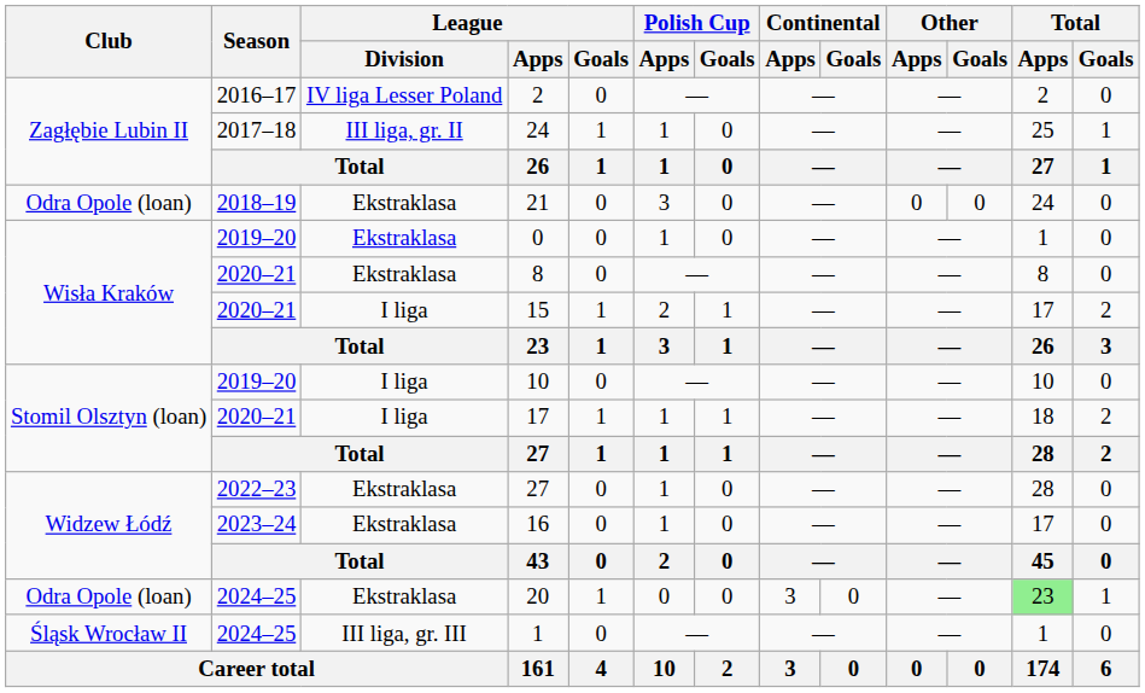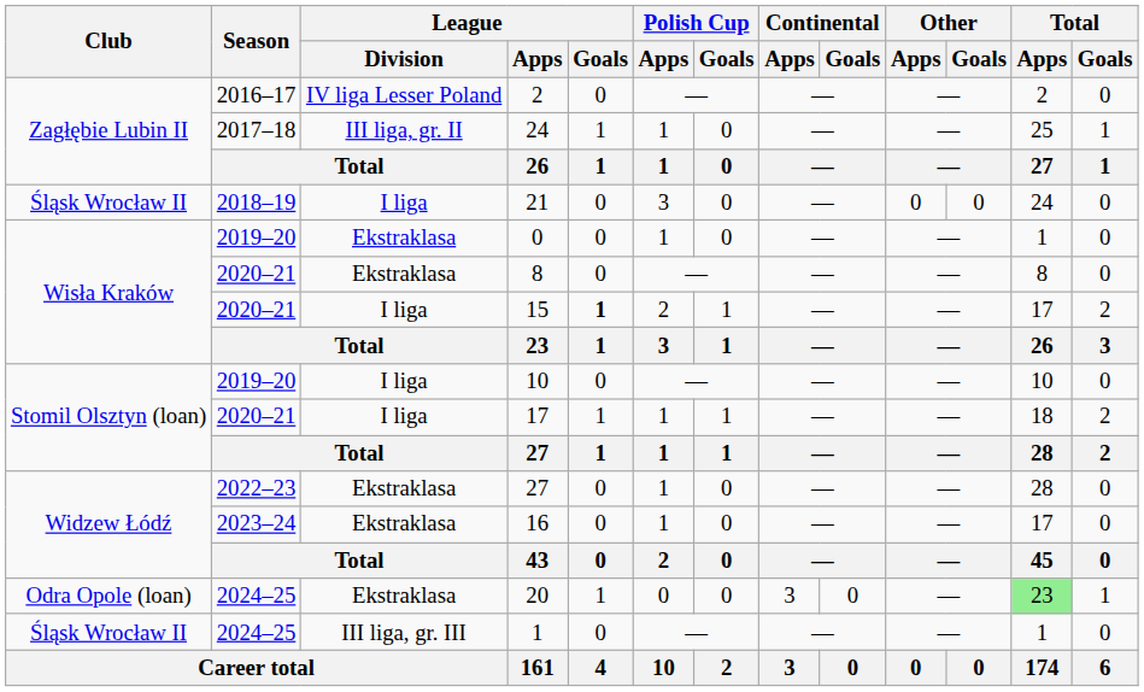 <table class="wikitable" style="text-align: center;">
 <tr>
 <th rowspan="2">Club</th>
 <th rowspan="2">Season</th>
 <th colspan="3">League</th>
 <th colspan="2"><a href='#'>Polish Cup</a></th>
 <th colspan="2">Continental</th>
 <th colspan="2">Other</th>
 <th colspan="2">Total</th>
 </tr>
 <tr>
 <th>Division</th>
 <th>Apps</th>
 <th>Goals</th>
 <th>Apps</th>
 <th>Goals</th>
 <th>Apps</th>
 <th>Goals</th>
 <th>Apps</th>
 <th>Goals</th>
 <th>Apps</th>
 <th>Goals</th>
 </tr>
 <tr>
 <td rowspan=3><a href='#'>Zagłębie Lubin II</a></td>
 <td>2016–17</td>
 <td><a href='#'>IV liga Lesser Poland</a></td>
 <td>2</td>
 <td>0</td>
 <td colspan="2">—</td>
 <td colspan="2">—</td>
 <td colspan="2">—</td>
 <td>2</td>
 <td>0</td>
 </tr>
 <tr>
 <td>2017–18</td>
 <td><a href='#'>III liga, gr. II</a></td>
 <td>24</td>
 <td>1</td>
 <td>1</td>
 <td>0</td>
 <td colspan="2">—</td>
 <td colspan="2">—</td>
 <td>25</td>
 <td>1</td>
 </tr>
 <tr>
 <th colspan="2">Total</th>
 <th>26</th>
 <th>1</th>
 <th>1</th>
 <th>0</th>
 <th colspan="2">—</th>
 <th colspan="2">—</th>
 <th>27</th>
 <th>1</th>
 </tr>
 <tr>
-<td><a href='#'>Odra Opole</a> (loan)</td>
+<td><a href='#'>Śląsk Wrocław II</a></td>
 <td><a href='#'>2018–19</a></td>
-<td>Ekstraklasa</td>
+<td><a href='#'>I liga</a></td>
 <td>21</td>
 <td>0</td>
 <td>3</td>
 <td>0</td>
 <td colspan="2">—</td>
 <td>0</td>
 <td>0</td>
 <td>24</td>
 <td>0</td>
 </tr>
 <tr>
 <td rowspan=4><a href='#'>Wisła Kraków</a></td>
 <td><a href='#'>2019–20</a></td>
 <td><a href='#'>Ekstraklasa</a></td>
 <td>0</td>
 <td>0</td>
 <td>1</td>
 <td>0</td>
 <td colspan="2">—</td>
 <td colspan="2">—</td>
 <td>1</td>
 <td>0</td>
 </tr>
 <tr>
 <td><a href='#'>2020–21</a></td>
 <td>Ekstraklasa</td>
 <td>8</td>
 <td>0</td>
 <td colspan="2">—</td>
 <td colspan="2">—</td>
 <td colspan="2">—</td>
 <td>8</td>
 <td>0</td>
 </tr>
 <tr>
 <td><a href='#'>2020–21</a></td>
 <td>I liga</td>
 <td>15</td>
-<td>1</td>
+<td><strong>1</strong></td>
 <td>2</td>
 <td>1</td>
 <td colspan="2">—</td>
 <td colspan="2">—</td>
 <td>17</td>
 <td>2</td>
 </tr>
 <tr>
 <th colspan="2">Total</th>
 <th>23</th>
 <th>1</th>
 <th>3</th>
 <th>1</th>
 <th colspan="2">—</th>
 <th colspan="2">—</th>
 <th>26</th>
 <th>3</th>
 </tr>
 <tr>
 <td rowspan=3><a href='#'>Stomil Olsztyn</a> (loan)</td>
 <td><a href='#'>2019–20</a></td>
 <td>I liga</td>
 <td>10</td>
 <td>0</td>
 <td colspan="2">—</td>
 <td colspan="2">—</td>
 <td colspan="2">—</td>
 <td>10</td>
 <td>0</td>
 </tr>
 <tr>
 <td><a href='#'>2020–21</a></td>
 <td>I liga</td>
 <td>17</td>
 <td>1</td>
 <td>1</td>
 <td>1</td>
 <td colspan="2">—</td>
 <td colspan="2">—</td>
 <td>18</td>
 <td>2</td>
 </tr>
 <tr>
 <th colspan="2">Total</th>
 <th>27</th>
 <th>1</th>
 <th>1</th>
 <th>1</th>
 <th colspan="2">—</th>
 <th colspan="2">—</th>
 <th>28</th>
 <th>2</th>
 </tr>
 <tr>
 <td rowspan=3><a href='#'>Widzew Łódź</a></td>
 <td><a href='#'>2022–23</a></td>
 <td>Ekstraklasa</td>
 <td>27</td>
 <td>0</td>
 <td>1</td>
 <td>0</td>
 <td colspan="2">—</td>
 <td colspan="2">—</td>
 <td>28</td>
 <td>0</td>
 </tr>
 <tr>
 <td><a href='#'>2023–24</a></td>
 <td>Ekstraklasa</td>
 <td>16</td>
 <td>0</td>
 <td>1</td>
 <td>0</td>
 <td colspan="2">—</td>
 <td colspan="2">—</td>
 <td>17</td>
 <td>0</td>
 </tr>
 <tr>
 <th colspan="2">Total</th>
 <th>43</th>
 <th>0</th>
 <th>2</th>
 <th>0</th>
 <th colspan="2">—</th>
 <th colspan="2">—</th>
 <th>45</th>
 <th>0</th>
 </tr>
 <tr>
 <td><a href='#'>Odra Opole</a> (loan)</td>
 <td><a href='#'>2024–25</a></td>
 <td>Ekstraklasa</td>
 <td>20</td>
 <td>1</td>
 <td>0</td>
 <td>0</td>
 <td>3</td>
 <td>0</td>
 <td colspan="2">—</td>
 <td style="background: lightgreen;">23</td>
 <td>1</td>
 </tr>
 <tr>
 <td><a href='#'>Śląsk Wrocław II</a></td>
 <td><a href='#'>2024–25</a></td>
 <td>III liga, gr. III</td>
 <td>1</td>
 <td>0</td>
 <td colspan="2">—</td>
 <td colspan="2">—</td>
 <td colspan="2">—</td>
 <td>1</td>
 <td>0</td>
 </tr>
 <tr>
 <th colspan="3">Career total</th>
 <th>161</th>
 <th>4</th>
 <th>10</th>
 <th>2</th>
 <th>3</th>
 <th>0</th>
 <th>0</th>
 <th>0</th>
 <th>174</th>
 <th>6</th>
 </tr>
 </table>
